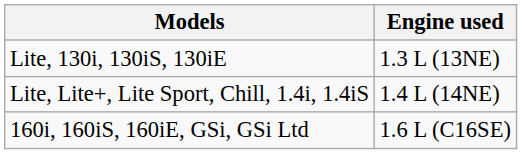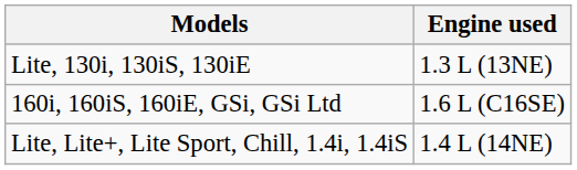 <table class="wikitable">
 <tr>
 <th>Models</th>
 <th>Engine used</th>
 </tr>
 <tr>
 <td>Lite, 130i, 130iS, 130iE</td>
 <td>1.3 L (13NE) </td>
 </tr>
 <tr>
+<td>160i, 160iS, 160iE, GSi, GSi Ltd</td>
+<td>1.6 L (C16SE) </td>
+</tr>
+<tr>
 <td>Lite, Lite+, Lite Sport, Chill, 1.4i, 1.4iS</td>
 <td>1.4 L (14NE) </td>
 </tr>
-<tr>
-<td>160i, 160iS, 160iE, GSi, GSi Ltd</td>
-<td>1.6 L (C16SE) </td>
-</tr>
 </table>
